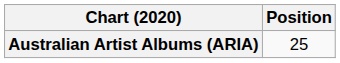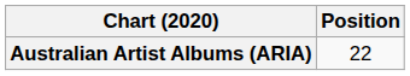 <table class="wikitable plainrowheaders" style="text-align:center">
 <tr>
 <th scope="col">Chart (2020)</th>
 <th scope="col">Position</th>
 </tr>
 <tr>
 <th scope="row">Australian Artist Albums (ARIA)</th>
-<td>25</td>
+<td>22</td>
 </tr>
 </table>
